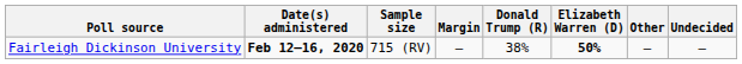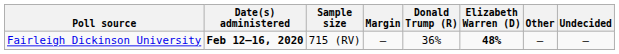 <table class="wikitable" style="font-size:90%;text-align:center;">
 <tr valign=bottom style="font-size:90%;">
 <th>Poll source</th>
 <th>Date(s)<br>administered</th>
 <th>Sample<br>size</th>
 <th>Margin<br></th>
 <th>Donald<br>Trump (R)</th>
 <th>Elizabeth<br>Warren (D)</th>
 <th>Other</th>
 <th>Undecided</th>
 </tr>
 <tr>
 <td style="text-align:left;"><a href='#'>Fairleigh Dickinson University</a></td>
 <td><strong>Feb 12–16, 2020</strong></td>
 <td>715 (RV)</td>
 <td>–</td>
-<td>38%</td>
-<td><strong>50%</strong></td>
+<td>36%</td>
+<td><strong>48%</strong></td>
 <td>–</td>
 <td>–</td>
 </tr>
 </table>
